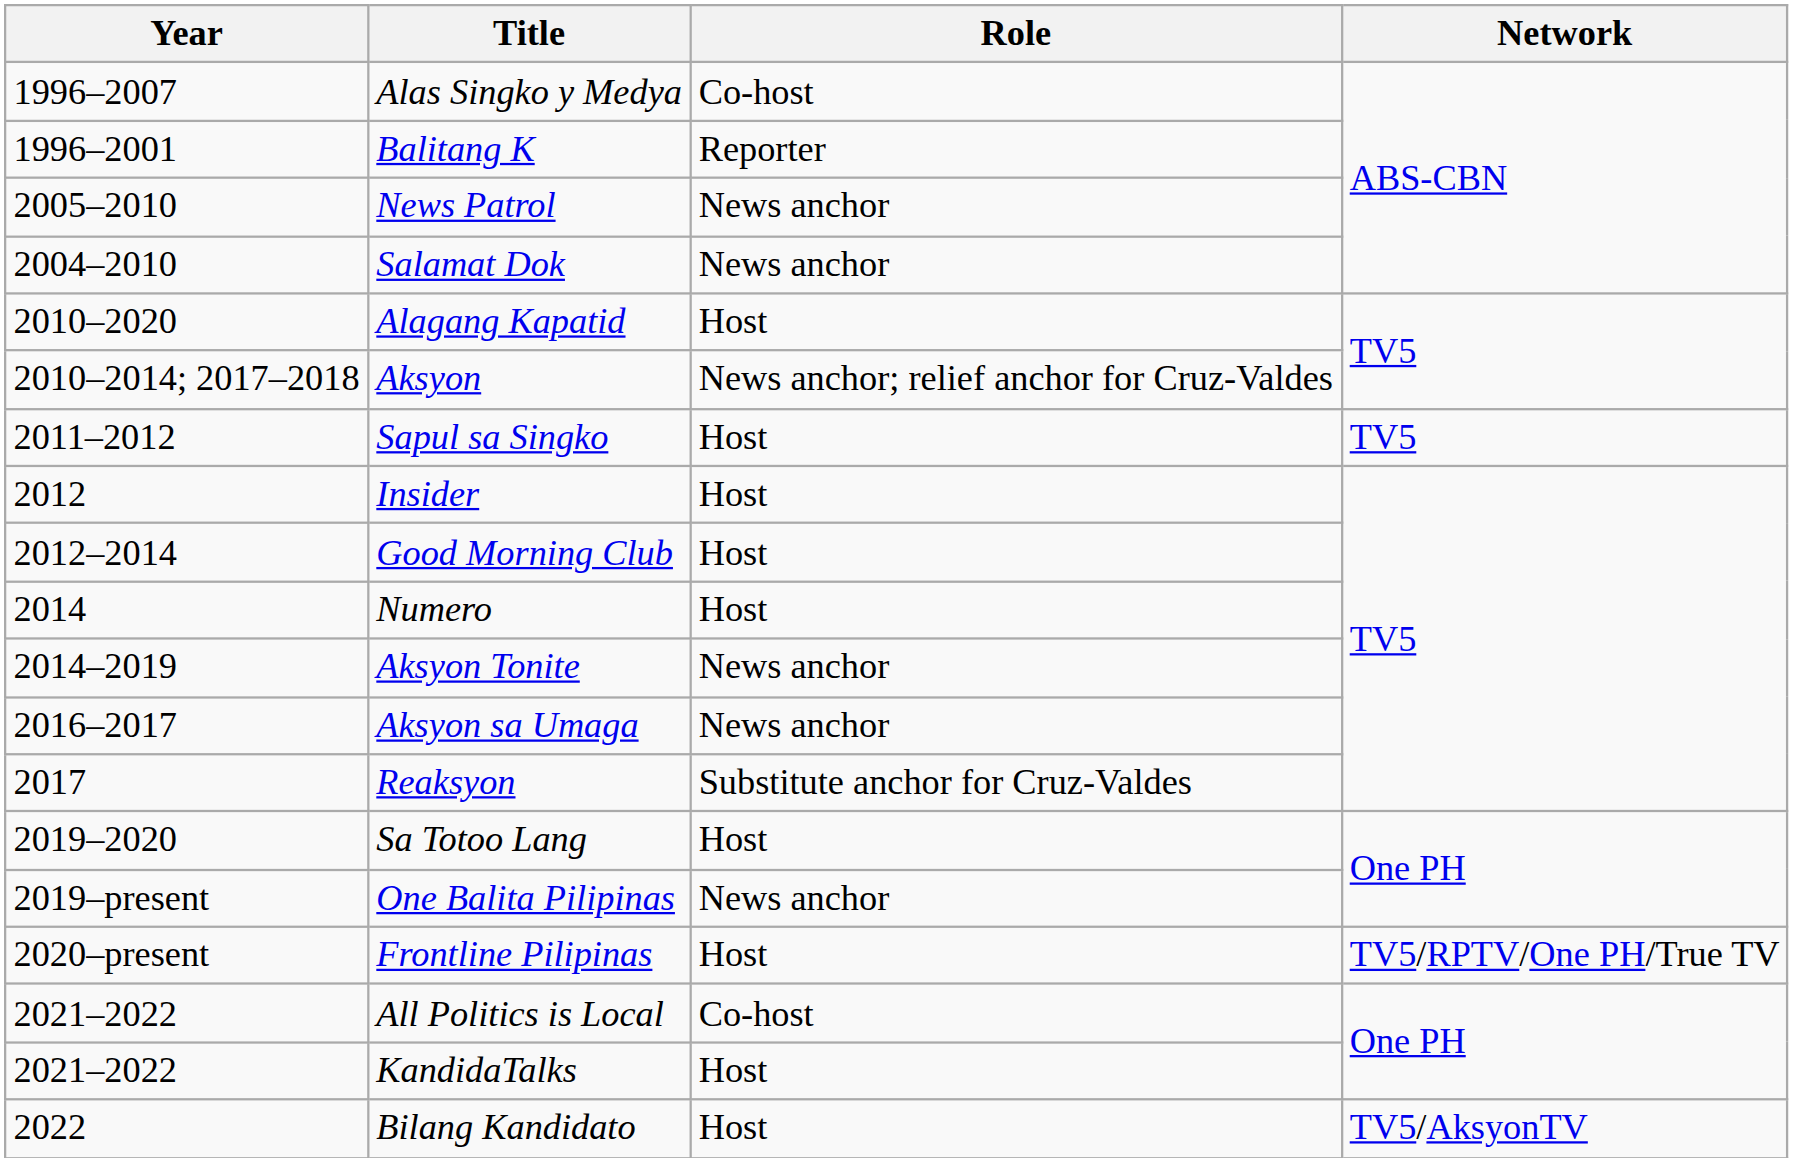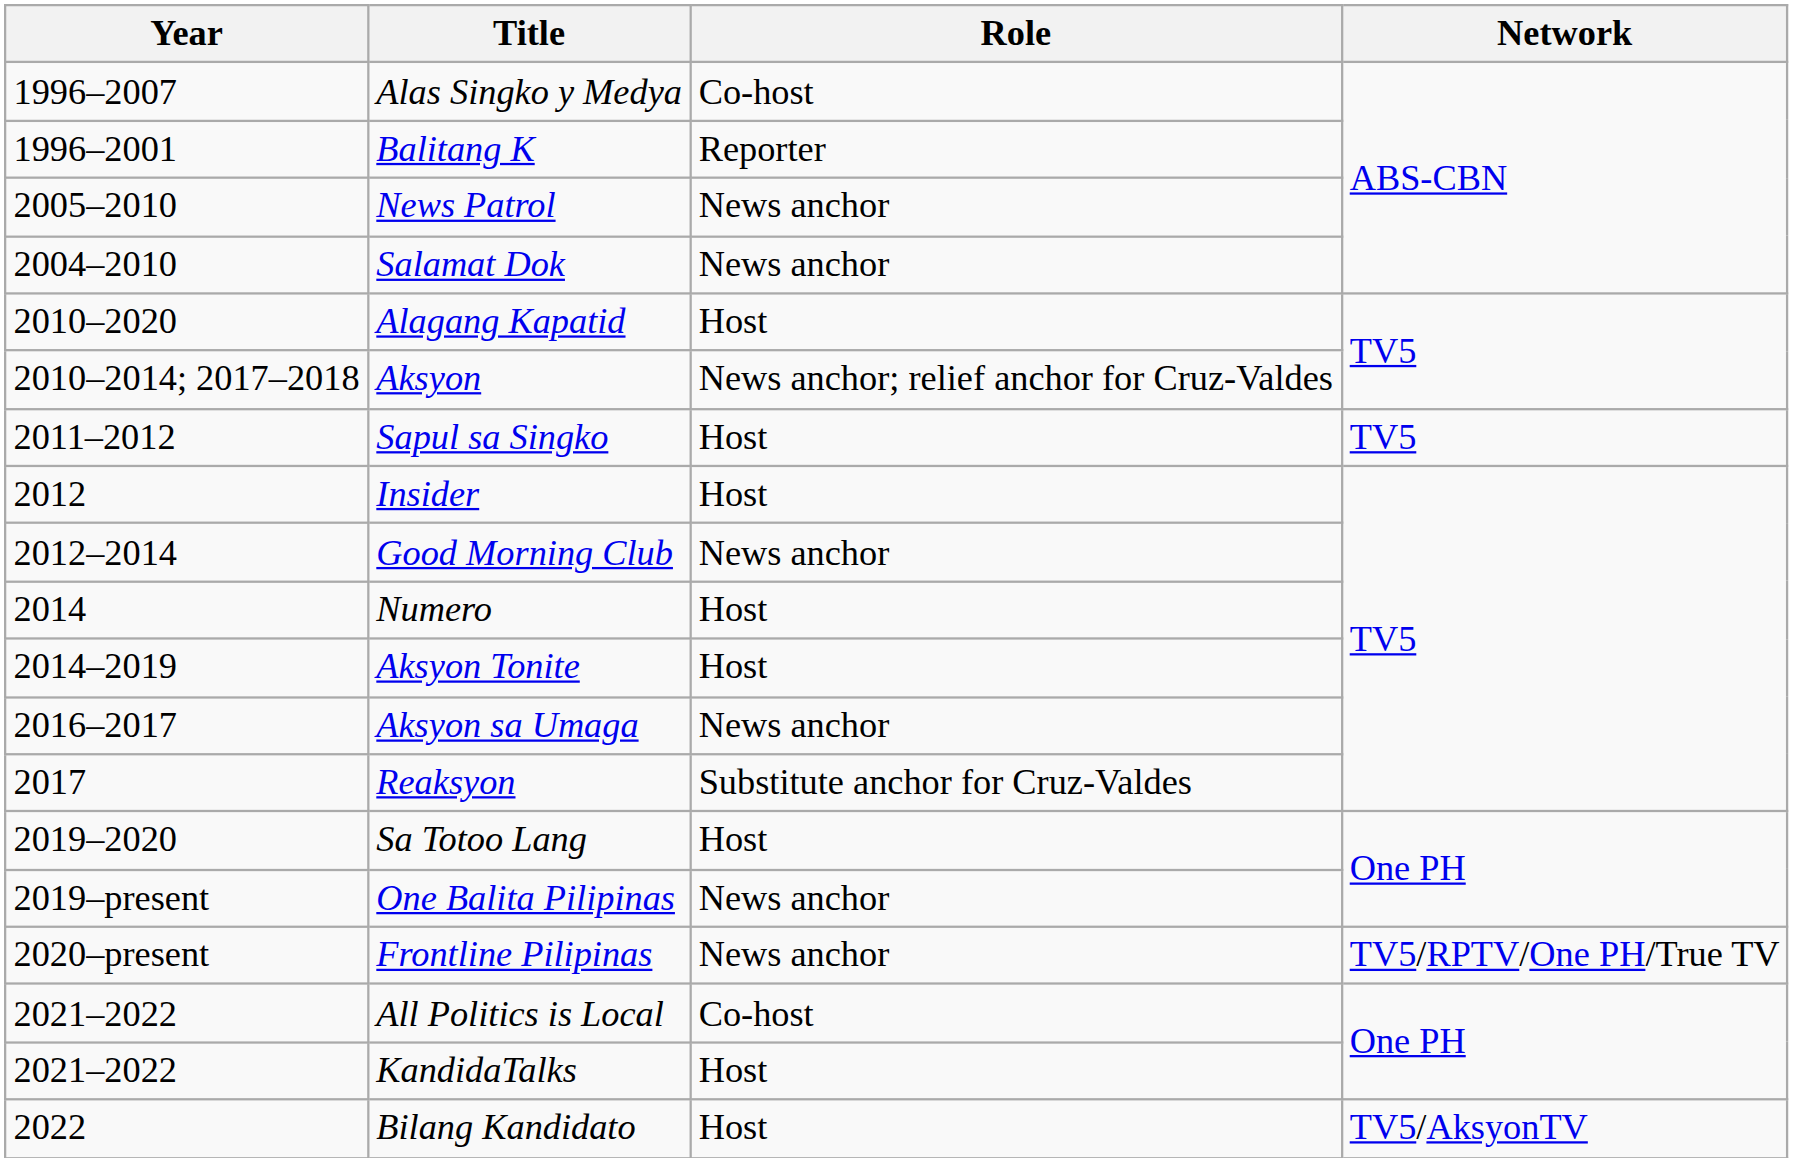 <table class="wikitable sortable">
 <tr>
 <th>Year</th>
 <th>Title</th>
 <th>Role</th>
 <th>Network</th>
 </tr>
 <tr>
 <td>1996–2007</td>
 <td><em>Alas Singko y Medya</em></td>
 <td>Co-host</td>
 <td rowspan="4"><a href='#'>ABS-CBN</a></td>
 </tr>
 <tr>
 <td>1996–2001</td>
 <td><em><a href='#'>Balitang K</a></em></td>
 <td>Reporter</td>
 </tr>
 <tr>
 <td>2005–2010</td>
 <td><em><a href='#'>News Patrol</a></em></td>
 <td>News anchor</td>
 </tr>
 <tr>
 <td>2004–2010</td>
 <td><em><a href='#'>Salamat Dok</a></em></td>
 <td>News anchor</td>
 </tr>
 <tr>
 <td>2010–2020</td>
 <td><em><a href='#'>Alagang Kapatid</a></em></td>
 <td>Host</td>
 <td rowspan="2"><a href='#'>TV5</a></td>
 </tr>
 <tr>
 <td>2010–2014; 2017–2018</td>
 <td><em><a href='#'>Aksyon</a></em></td>
 <td>News anchor; relief anchor for Cruz-Valdes</td>
 </tr>
 <tr>
 <td>2011–2012</td>
 <td><em><a href='#'>Sapul sa Singko</a></em></td>
 <td>Host</td>
 <td><a href='#'>TV5</a></td>
 </tr>
 <tr>
 <td>2012</td>
 <td><em><a href='#'>Insider</a></em></td>
 <td>Host</td>
 <td rowspan="6"><a href='#'>TV5</a></td>
 </tr>
 <tr>
 <td>2012–2014</td>
 <td><em><a href='#'>Good Morning Club</a></em></td>
-<td>Host</td>
+<td>News anchor</td>
 </tr>
 <tr>
 <td>2014</td>
 <td><em>Numero</em></td>
 <td>Host</td>
 </tr>
 <tr>
 <td>2014–2019</td>
 <td><em><a href='#'>Aksyon Tonite</a></em></td>
-<td>News anchor</td>
+<td>Host</td>
 </tr>
 <tr>
 <td>2016–2017</td>
 <td><em><a href='#'>Aksyon sa Umaga</a></em></td>
 <td>News anchor</td>
 </tr>
 <tr>
 <td>2017</td>
 <td><em><a href='#'>Reaksyon</a></em></td>
 <td>Substitute anchor for Cruz-Valdes</td>
 </tr>
 <tr>
 <td>2019–2020</td>
 <td><em>Sa Totoo Lang</em></td>
 <td>Host</td>
 <td rowspan="2"><a href='#'>One PH</a></td>
 </tr>
 <tr>
 <td>2019–present</td>
 <td><em><a href='#'>One Balita Pilipinas</a></em></td>
 <td>News anchor</td>
 </tr>
 <tr>
 <td>2020–present</td>
 <td><em><a href='#'>Frontline Pilipinas</a></em></td>
-<td>Host</td>
+<td>News anchor</td>
 <td><a href='#'>TV5</a>/<a href='#'>RPTV</a>/<a href='#'>One PH</a>/True TV</td>
 </tr>
 <tr>
 <td>2021–2022</td>
 <td><em>All Politics is Local</em></td>
 <td>Co-host</td>
 <td rowspan="2"><a href='#'>One PH</a></td>
 </tr>
 <tr>
 <td>2021–2022</td>
 <td><em>KandidaTalks</em></td>
 <td>Host</td>
 </tr>
 <tr>
 <td>2022</td>
 <td><em>Bilang Kandidato</em></td>
 <td>Host</td>
 <td><a href='#'>TV5</a>/<a href='#'>AksyonTV</a></td>
 </tr>
 </table>
